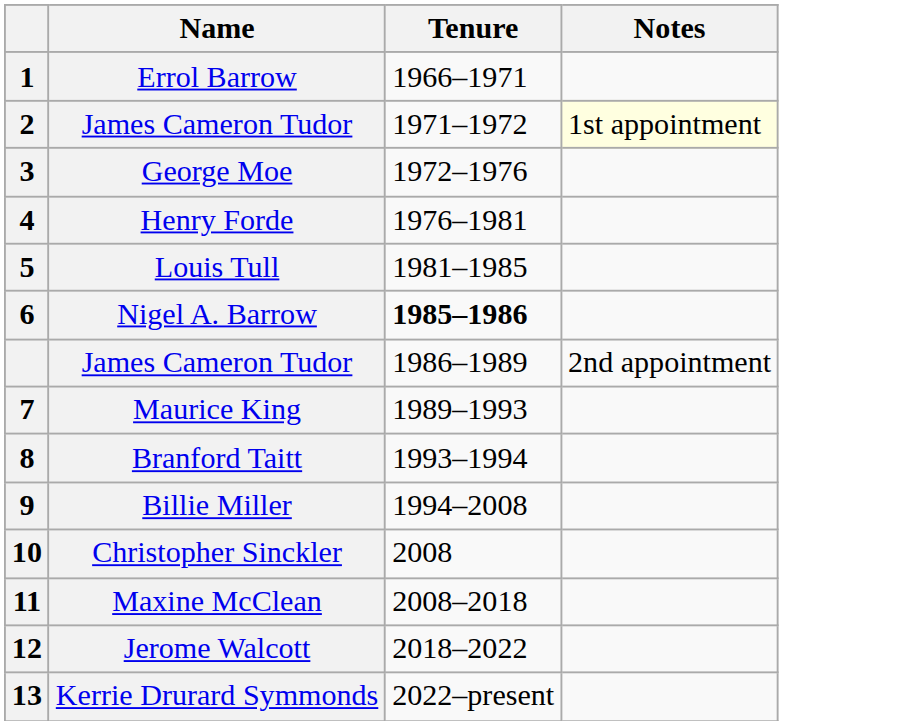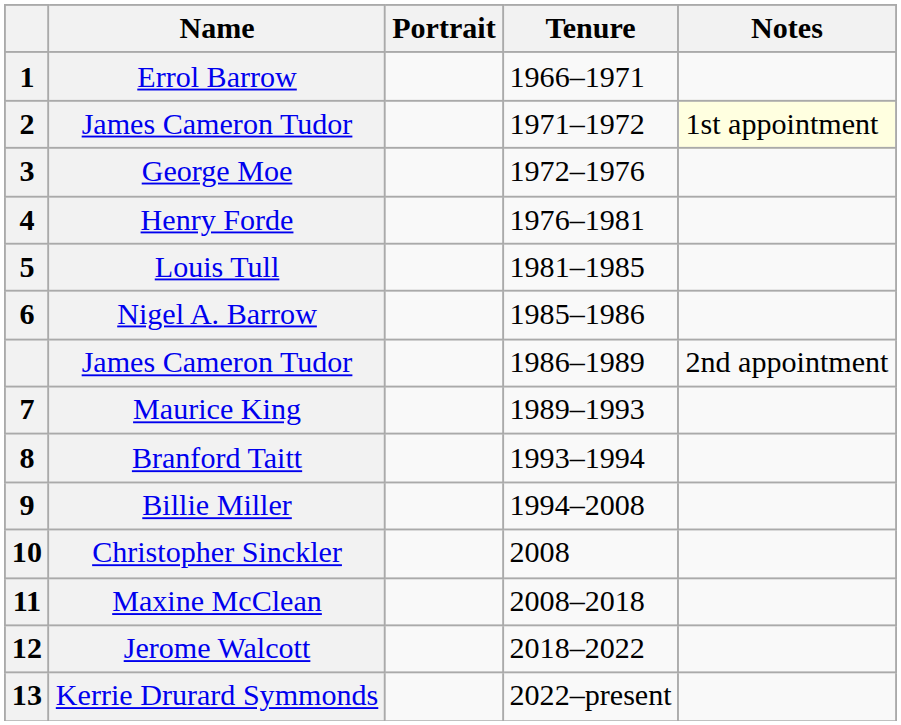 <table class="wikitable">
 <tr>
 <th></th>
 <th>Name<br></th>
+<th>Portrait</th>
 <th>Tenure</th>
 <th>Notes</th>
 </tr>
 <tr>
 <th>1</th>
 <th align="center" scope="row" style="font-weight:normal;"><a href='#'>Errol Barrow</a><br></th>
+<td></td>
 <td>1966–1971</td>
 <td></td>
 </tr>
 <tr>
 <th>2</th>
 <th align="center" scope="row" style="font-weight:normal;"><a href='#'>James Cameron Tudor</a><br></th>
+<td></td>
 <td>1971–1972</td>
 <td style="background: lightyellow;">1st appointment</td>
 </tr>
 <tr>
 <th>3</th>
 <th align="center" scope="row" style="font-weight:normal;"><a href='#'>George Moe</a><br></th>
+<td></td>
 <td>1972–1976</td>
 <td></td>
 </tr>
 <tr>
 <th>4</th>
 <th align="center" scope="row" style="font-weight:normal;"><a href='#'>Henry Forde</a><br></th>
+<td></td>
 <td>1976–1981</td>
 <td></td>
 </tr>
 <tr>
 <th>5</th>
 <th align="center" scope="row" style="font-weight:normal;"><a href='#'>Louis Tull</a><br></th>
+<td></td>
 <td>1981–1985</td>
 <td></td>
 </tr>
 <tr>
 <th>6</th>
 <th align="center" scope="row" style="font-weight:normal;"><a href='#'>Nigel A. Barrow</a><br></th>
-<td><strong>1985–1986</strong></td>
+<td></td>
+<td>1985–1986</td>
 <td></td>
 </tr>
 <tr>
 <th></th>
 <th align="center" scope="row" style="font-weight:normal;"><a href='#'>James Cameron Tudor</a><br></th>
+<td></td>
 <td>1986–1989</td>
 <td>2nd appointment</td>
 </tr>
 <tr>
 <th>7</th>
 <th align="center" scope="row" style="font-weight:normal;"><a href='#'>Maurice King</a><br></th>
+<td></td>
 <td>1989–1993</td>
 <td></td>
 </tr>
 <tr>
 <th>8</th>
 <th align="center" scope="row" style="font-weight:normal;"><a href='#'>Branford Taitt</a><br></th>
+<td></td>
 <td>1993–1994</td>
 <td></td>
 </tr>
 <tr>
 <th>9</th>
 <th align="center" scope="row" style="font-weight:normal;"><a href='#'>Billie Miller</a><br></th>
+<td></td>
 <td>1994–2008</td>
 <td></td>
 </tr>
 <tr>
 <th>10</th>
 <th align="center" scope="row" style="font-weight:normal;"><a href='#'>Christopher Sinckler</a><br></th>
+<td></td>
 <td>2008</td>
 <td></td>
 </tr>
 <tr>
 <th>11</th>
 <th align="center" scope="row" style="font-weight:normal;"><a href='#'>Maxine McClean</a><br></th>
+<td></td>
 <td>2008–2018</td>
 <td></td>
 </tr>
 <tr>
 <th>12</th>
 <th align="center" scope="row" style="font-weight:normal;"><a href='#'>Jerome Walcott</a><br></th>
+<td></td>
 <td>2018–2022</td>
 <td></td>
 </tr>
 <tr>
 <th>13</th>
 <th align="center" scope="row" style="font-weight:normal;"><a href='#'>Kerrie Drurard Symmonds</a><br></th>
+<td></td>
 <td>2022–present</td>
 <td></td>
 </tr>
 </table>
